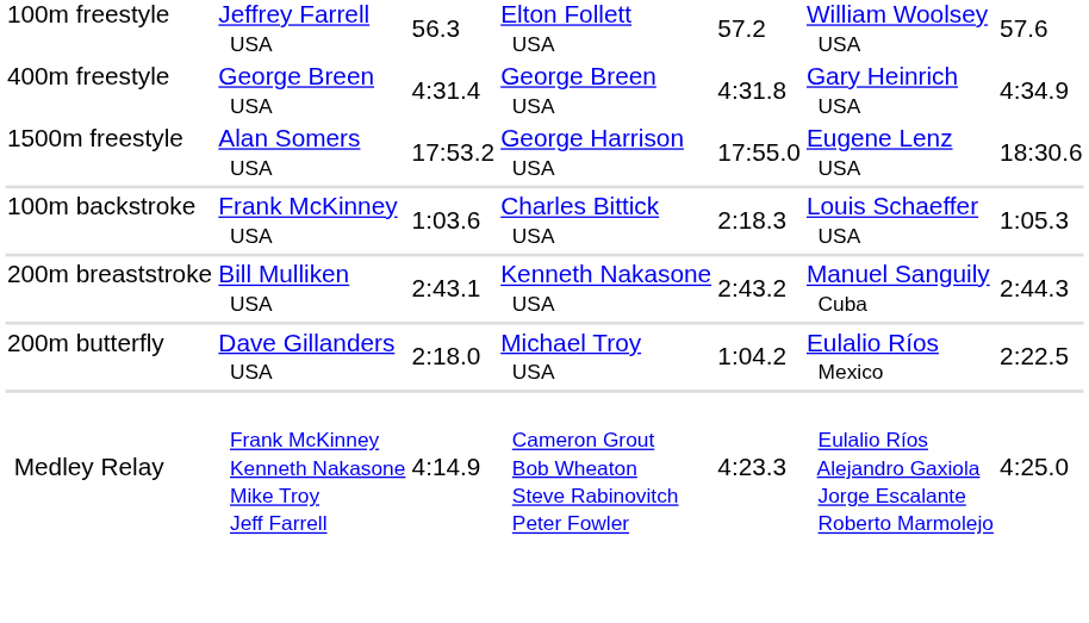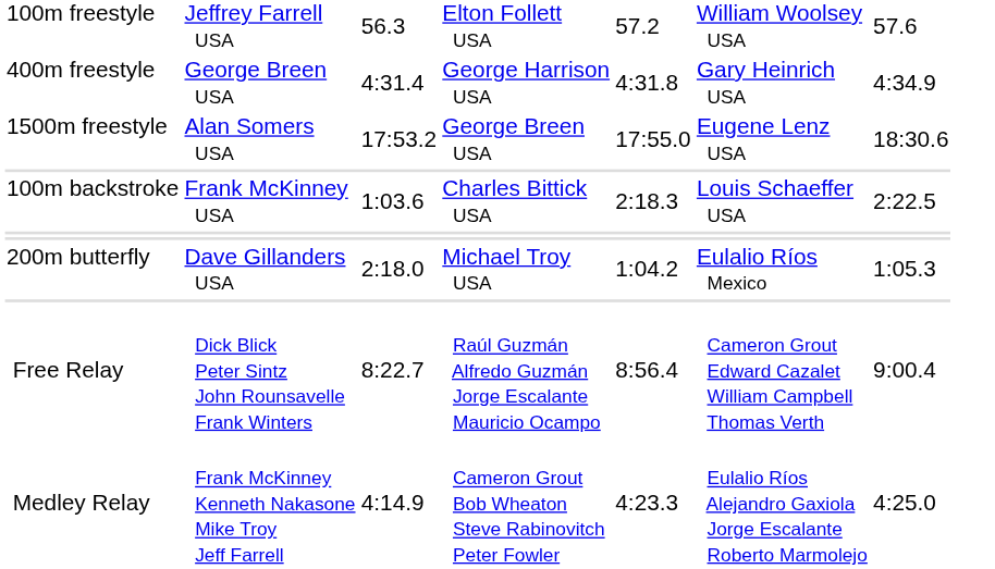 <table>
 <tr>
 <td>100m freestyle <br>  </td>
 <td><a href='#'>Jeffrey Farrell</a> <small><br>   USA </small></td>
 <td>56.3</td>
 <td><a href='#'>Elton Follett</a> <small><br>   USA </small></td>
 <td>57.2</td>
 <td><a href='#'>William Woolsey</a> <small><br>   USA </small></td>
 <td>57.6</td>
 </tr>
 <tr>
 <td>400m freestyle <br>  </td>
 <td><a href='#'>George Breen</a> <small><br>   USA </small></td>
 <td>4:31.4</td>
-<td><a href='#'>George Breen</a> <small><br>   USA </small></td>
+<td><a href='#'>George Harrison</a> <small><br>   USA </small></td>
 <td>4:31.8</td>
 <td><a href='#'>Gary Heinrich</a> <small><br>   USA </small></td>
 <td>4:34.9</td>
 </tr>
 <tr>
 <td>1500m freestyle <br>  </td>
 <td><a href='#'>Alan Somers</a> <small><br>   USA </small></td>
 <td>17:53.2</td>
-<td><a href='#'>George Harrison</a> <small><br>   USA </small></td>
+<td><a href='#'>George Breen</a> <small><br>   USA </small></td>
 <td>17:55.0</td>
 <td><a href='#'>Eugene Lenz</a> <small><br>   USA </small></td>
 <td>18:30.6</td>
 </tr>
 <tr bgcolor=#DDDDDD>
 <td colspan=7></td>
 </tr>
 <tr>
 <td>100m backstroke <br>  </td>
 <td><a href='#'>Frank McKinney</a> <small><br>   USA </small></td>
 <td>1:03.6</td>
 <td><a href='#'>Charles Bittick</a> <small><br>   USA </small></td>
 <td>2:18.3</td>
 <td><a href='#'>Louis Schaeffer</a> <small><br>   USA </small></td>
-<td>1:05.3</td>
+<td>2:22.5</td>
 </tr>
 <tr bgcolor=#DDDDDD>
 <td colspan=7></td>
-</tr>
-<tr>
-<td>200m breaststroke <br>  </td>
-<td><a href='#'>Bill Mulliken</a> <small><br>   USA </small></td>
-<td>2:43.1</td>
-<td><a href='#'>Kenneth Nakasone</a> <small><br>   USA </small></td>
-<td>2:43.2</td>
-<td><a href='#'>Manuel Sanguily</a> <small><br>   Cuba </small></td>
-<td>2:44.3</td>
 </tr>
 <tr bgcolor=#DDDDDD>
 <td colspan=7></td>
 </tr>
 <tr>
 <td>200m butterfly <br>  </td>
 <td><a href='#'>Dave Gillanders</a> <small><br>   USA </small></td>
 <td>2:18.0</td>
 <td><a href='#'>Michael Troy</a> <small><br>   USA </small></td>
 <td>1:04.2</td>
 <td><a href='#'>Eulalio Ríos</a> <small><br>   Mexico </small></td>
-<td>2:22.5</td>
+<td>1:05.3</td>
 </tr>
 <tr bgcolor=#DDDDDD>
 <td colspan=7></td>
+</tr>
+<tr>
+<td><br> Free Relay <br>  </td>
+<td> <small><br>   <a href='#'>Dick Blick</a> <br>   <a href='#'>Peter Sintz</a> <br>   <a href='#'>John Rounsavelle</a> <br>   <a href='#'>Frank Winters</a> </small></td>
+<td>8:22.7</td>
+<td> <small><br>   <a href='#'>Raúl Guzmán</a> <br>   <a href='#'>Alfredo Guzmán</a> <br>   <a href='#'>Jorge Escalante</a> <br>   <a href='#'>Mauricio Ocampo</a> </small></td>
+<td>8:56.4</td>
+<td> <small><br>   <a href='#'>Cameron Grout</a> <br>   <a href='#'>Edward Cazalet</a> <br>   <a href='#'>William Campbell</a> <br>   <a href='#'>Thomas Verth</a> </small></td>
+<td>9:00.4</td>
 </tr>
 <tr>
 <td><br> Medley Relay <br>  </td>
 <td> <small><br>   <a href='#'>Frank McKinney</a> <br>   <a href='#'>Kenneth Nakasone</a> <br>   <a href='#'>Mike Troy</a> <br>   <a href='#'>Jeff Farrell</a> </small></td>
 <td>4:14.9</td>
 <td> <small><br>   <a href='#'>Cameron Grout</a> <br>   <a href='#'>Bob Wheaton</a> <br>   <a href='#'>Steve Rabinovitch</a> <br>   <a href='#'>Peter Fowler</a> </small></td>
 <td>4:23.3</td>
 <td> <small><br>   <a href='#'>Eulalio Ríos</a> <br>   <a href='#'>Alejandro Gaxiola</a> <br>   <a href='#'>Jorge Escalante</a> <br>   <a href='#'>Roberto Marmolejo</a> </small></td>
 <td>4:25.0</td>
 </tr>
 <tr>
 </tr>
 </table>
